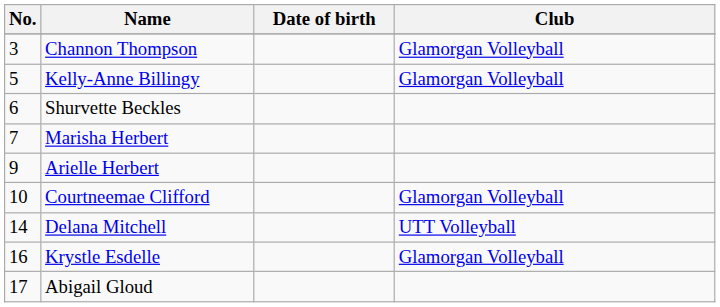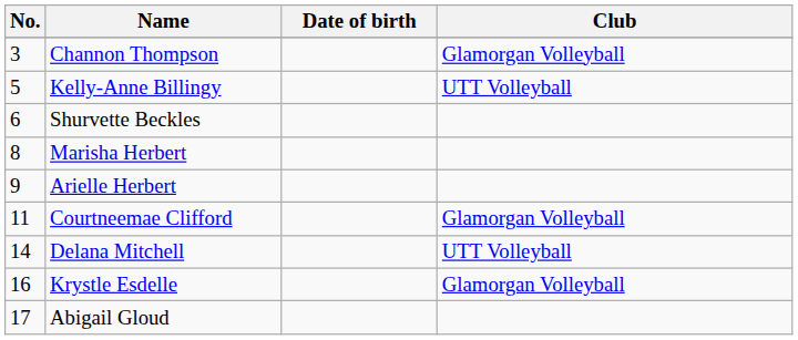 <table class=wikitable sortable style=font-size:100%; text-align:center;>
 <tr>
 <th>No.</th>
 <th style=width:12em>Name</th>
 <th style=width:8em>Date of birth</th>
 <th style=width:19em>Club</th>
 </tr>
 <tr>
 </tr>
 <tr ||>
 </tr>
 <tr>
 <td>3</td>
 <td><a href='#'>Channon Thompson</a></td>
 <td></td>
 <td><a href='#'>Glamorgan Volleyball</a></td>
 </tr>
 <tr>
 <td>5</td>
 <td><a href='#'>Kelly-Anne Billingy</a></td>
 <td></td>
-<td><a href='#'>Glamorgan Volleyball</a></td>
+<td><a href='#'>UTT Volleyball</a></td>
 </tr>
 <tr>
 <td>6</td>
 <td>Shurvette Beckles</td>
 <td></td>
 <td></td>
 </tr>
 <tr>
-<td>7</td>
+<td>8</td>
 <td><a href='#'>Marisha Herbert</a></td>
 <td></td>
 <td></td>
 </tr>
 <tr>
 <td>9</td>
 <td><a href='#'>Arielle Herbert</a></td>
 <td></td>
 <td></td>
 </tr>
 <tr>
-<td>10</td>
+<td>11</td>
 <td><a href='#'>Courtneemae Clifford</a></td>
 <td></td>
 <td><a href='#'>Glamorgan Volleyball</a></td>
 </tr>
 <tr>
 <td>14</td>
 <td><a href='#'>Delana Mitchell</a></td>
 <td></td>
 <td><a href='#'>UTT Volleyball</a></td>
 </tr>
 <tr>
 <td>16</td>
 <td><a href='#'>Krystle Esdelle</a></td>
 <td></td>
 <td><a href='#'>Glamorgan Volleyball</a></td>
 </tr>
 <tr>
 <td>17</td>
 <td>Abigail Gloud</td>
 <td></td>
 <td></td>
 </tr>
 </table>
